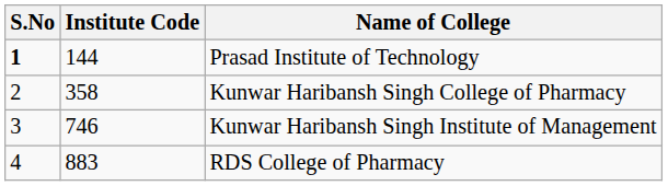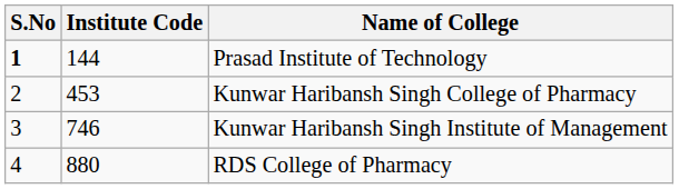 <table class="wikitable sortable">
 <tr>
 <th>S.No</th>
 <th>Institute Code</th>
 <th>Name of College</th>
 </tr>
 <tr>
 <td><strong>1</strong></td>
 <td>144</td>
 <td>Prasad Institute of Technology</td>
 </tr>
 <tr>
 <td>2</td>
-<td>358</td>
+<td>453</td>
 <td>Kunwar Haribansh Singh College of Pharmacy</td>
 </tr>
 <tr>
 <td>3</td>
 <td>746</td>
 <td>Kunwar Haribansh Singh Institute of Management</td>
 </tr>
 <tr>
 <td>4</td>
-<td>883</td>
+<td>880</td>
 <td>RDS College of Pharmacy</td>
 </tr>
 </table>
